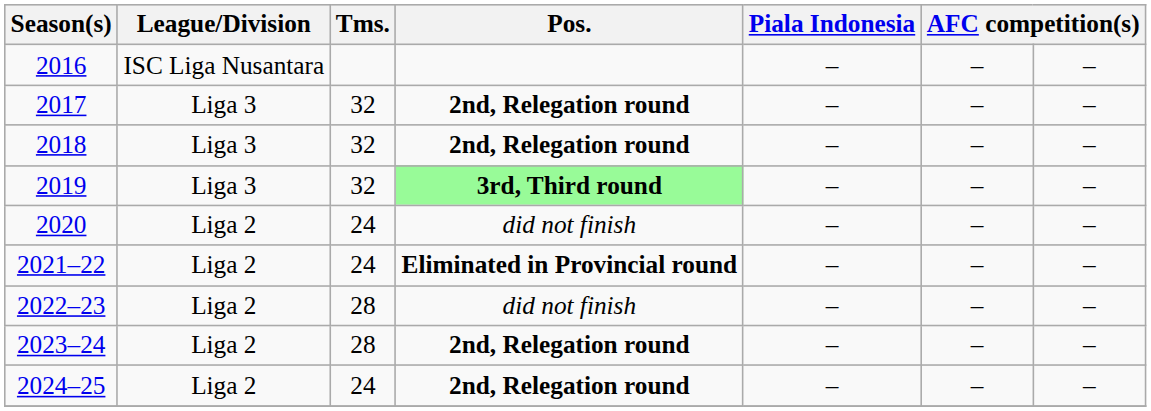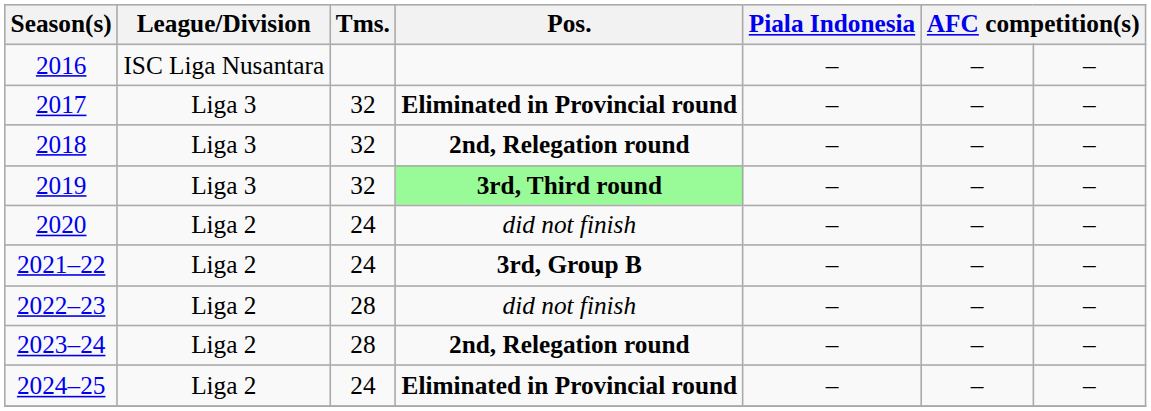 <table class="wikitable" style="text-align:center">
 <tr style="background:#efefef;">
 <th>Season(s)</th>
 <th>League/Division</th>
 <th>Tms.</th>
 <th>Pos.</th>
 <th><a href='#'>Piala Indonesia</a></th>
 <th colspan=2><a href='#'>AFC</a> competition(s)</th>
 </tr>
 <tr>
 <td><a href='#'>2016</a></td>
 <td>ISC Liga Nusantara</td>
 <td></td>
 <td></td>
 <td>–</td>
 <td>–</td>
 <td>–</td>
 </tr>
 <tr>
 <td><a href='#'>2017</a></td>
 <td>Liga 3</td>
 <td>32</td>
-<td><strong>2nd, Relegation round</strong></td>
+<td><strong>Eliminated in Provincial round</strong></td>
 <td>–</td>
 <td>–</td>
 <td>–</td>
 </tr>
 <tr>
 <td><a href='#'>2018</a></td>
 <td>Liga 3</td>
 <td>32</td>
 <td><strong>2nd, Relegation round</strong></td>
 <td>–</td>
 <td>–</td>
 <td>–</td>
 </tr>
 <tr>
 <td><a href='#'>2019</a></td>
 <td>Liga 3</td>
 <td>32</td>
 <td bgcolor="palegreen"><strong>3rd, Third round</strong></td>
 <td>–</td>
 <td>–</td>
 <td>–</td>
 </tr>
 <tr>
 <td><a href='#'>2020</a></td>
 <td>Liga 2</td>
 <td>24</td>
 <td><em>did not finish</em></td>
 <td>–</td>
 <td>–</td>
 <td>–</td>
 </tr>
 <tr>
 <td><a href='#'>2021–22</a></td>
 <td>Liga 2</td>
 <td>24</td>
-<td><strong>Eliminated in Provincial round</strong></td>
+<td><strong>3rd, Group B</strong></td>
 <td>–</td>
 <td>–</td>
 <td>–</td>
 </tr>
 <tr>
 <td><a href='#'>2022–23</a></td>
 <td>Liga 2</td>
 <td>28</td>
 <td><em>did not finish</em></td>
 <td>–</td>
 <td>–</td>
 <td>–</td>
 </tr>
 <tr>
 <td><a href='#'>2023–24</a></td>
 <td>Liga 2</td>
 <td>28</td>
 <td><strong>2nd, Relegation round</strong></td>
 <td>–</td>
 <td>–</td>
 <td>–</td>
 </tr>
 <tr>
 <td><a href='#'>2024–25</a></td>
 <td>Liga 2</td>
 <td>24</td>
-<td><strong>2nd, Relegation round</strong></td>
+<td><strong>Eliminated in Provincial round</strong></td>
 <td>–</td>
 <td>–</td>
 <td>–</td>
 </tr>
 <tr>
 </tr>
 </table>
